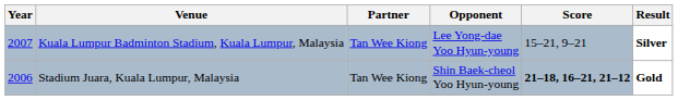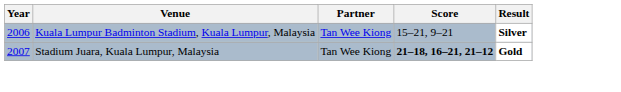 <table class="sortable wikitable" style="font-size: 90%;">
 <tr>
 <th>Year</th>
 <th>Venue</th>
 <th>Partner</th>
-<th>Opponent</th>
 <th>Score</th>
 <th>Result</th>
 </tr>
 <tr style="background:#AABBCC">
-<td align="center"><a href='#'>2007</a></td>
+<td align="center"><a href='#'>2006</a></td>
 <td align="left"><a href='#'>Kuala Lumpur Badminton Stadium</a>, <a href='#'>Kuala Lumpur</a>, Malaysia</td>
 <td align="left"> <a href='#'>Tan Wee Kiong</a></td>
-<td align="left"> <a href='#'>Lee Yong-dae</a><br> <a href='#'>Yoo Hyun-young</a></td>
 <td align="left">15–21, 9–21</td>
 <td style="text-align:left; background:white"> <strong>Silver</strong></td>
 </tr>
 <tr style="background:#AABBCC">
-<td align="center"><a href='#'>2006</a></td>
+<td align="center"><a href='#'>2007</a></td>
 <td align="left">Stadium Juara, Kuala Lumpur, Malaysia</td>
 <td align="left"> Tan Wee Kiong</td>
-<td align="left"> <a href='#'>Shin Baek-cheol</a><br> Yoo Hyun-young</td>
 <td align="left"><strong>21–18, 16–21, 21–12</strong></td>
 <td style="text-align:left; background:white"> <strong>Gold</strong></td>
 </tr>
 </table>
